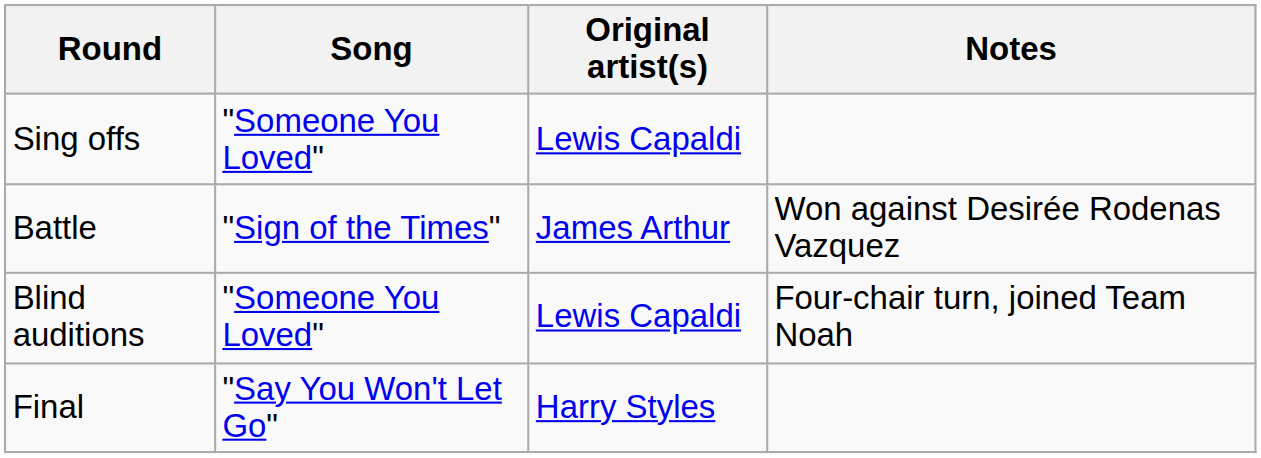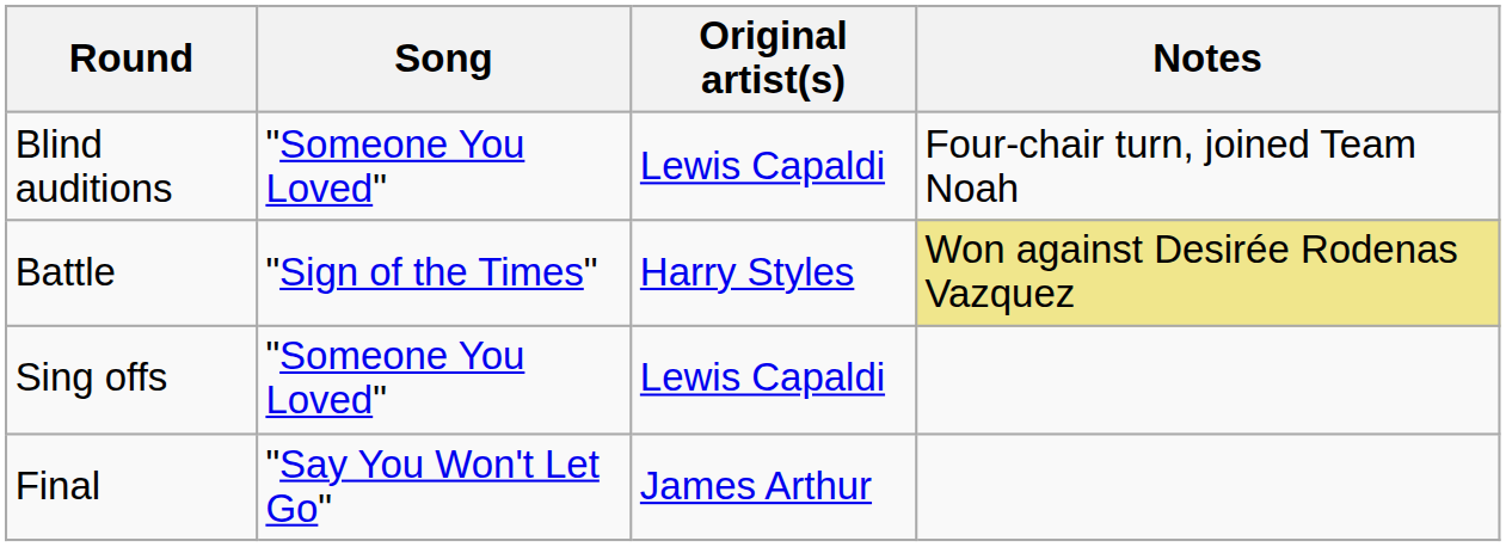 <table class="wikitable">
 <tr>
 <th>Round</th>
 <th>Song</th>
 <th>Original artist(s)</th>
 <th>Notes</th>
 </tr>
 <tr>
+<td>Blind auditions</td>
+<td>"<a href='#'>Someone You Loved</a>"</td>
+<td><a href='#'>Lewis Capaldi</a></td>
+<td>Four-chair turn, joined Team Noah</td>
+</tr>
+<tr>
+<td>Battle</td>
+<td>"<a href='#'>Sign of the Times</a>"</td>
+<td><a href='#'>Harry Styles</a></td>
+<td style="background: khaki;">Won against Desirée Rodenas Vazquez</td>
+</tr>
+<tr>
 <td>Sing offs</td>
 <td>"<a href='#'>Someone You Loved</a>"</td>
 <td><a href='#'>Lewis Capaldi</a></td>
 <td></td>
 </tr>
 <tr>
-<td>Battle</td>
-<td>"<a href='#'>Sign of the Times</a>"</td>
-<td><a href='#'>James Arthur</a></td>
-<td>Won against Desirée Rodenas Vazquez</td>
-</tr>
-<tr>
-<td>Blind auditions</td>
-<td>"<a href='#'>Someone You Loved</a>"</td>
-<td><a href='#'>Lewis Capaldi</a></td>
-<td>Four-chair turn, joined Team Noah</td>
-</tr>
-<tr>
 <td>Final</td>
 <td>"<a href='#'>Say You Won't Let Go</a>"</td>
-<td><a href='#'>Harry Styles</a></td>
+<td><a href='#'>James Arthur</a></td>
 <td></td>
 </tr>
 </table>
